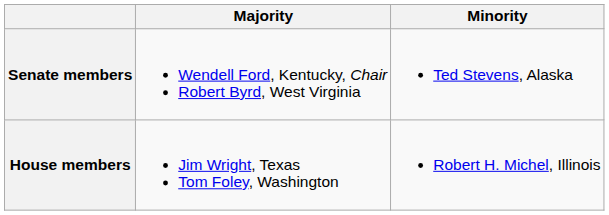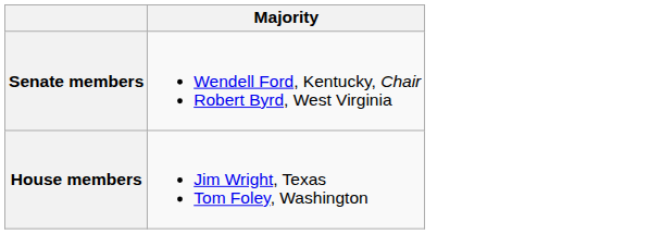 <table class=wikitable>
 <tr>
 <th></th>
 <th>Majority</th>
-<th>Minority</th>
 </tr>
 <tr>
 <th>Senate members</th>
 <td valign="top" ><br><ul><li><a href='#'>Wendell Ford</a>, Kentucky, <em>Chair</em></li><li><a href='#'>Robert Byrd</a>, West Virginia</li></ul></td>
-<td valign="top" ><br><ul><li><a href='#'>Ted Stevens</a>, Alaska</li></ul></td>
 </tr>
 <tr>
 <th>House members</th>
 <td valign="top" ><br><ul><li><a href='#'>Jim Wright</a>, Texas</li><li><a href='#'>Tom Foley</a>, Washington</li></ul></td>
-<td valign="top" ><br><ul><li><a href='#'>Robert H. Michel</a>, Illinois</li></ul></td>
 </tr>
 </table>
